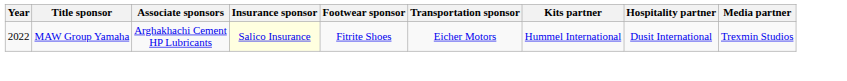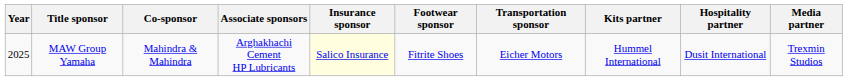 <table class="wikitable" style="text-align:center;margin-left:1em;float:center">
 <tr>
 <th>Year</th>
 <th>Title sponsor</th>
+<th>Co-sponsor</th>
 <th>Associate sponsors</th>
 <th>Insurance sponsor</th>
 <th>Footwear sponsor</th>
 <th>Transportation sponsor</th>
 <th>Kits partner</th>
 <th>Hospitality partner</th>
 <th>Media partner</th>
 </tr>
 <tr>
-<td>2022</td>
+<td>2025</td>
 <td><a href='#'>MAW Group Yamaha</a></td>
+<td><a href='#'>Mahindra & Mahindra</a></td>
 <td><a href='#'>Arghakhachi Cement</a> <br> <a href='#'>HP Lubricants</a></td>
 <td style="background: lightyellow;"><a href='#'>Salico Insurance</a></td>
 <td><a href='#'>Fitrite Shoes</a></td>
 <td><a href='#'>Eicher Motors</a></td>
 <td><a href='#'>Hummel International</a></td>
 <td><a href='#'>Dusit International</a></td>
 <td><a href='#'>Trexmin Studios</a></td>
 </tr>
 </table>
